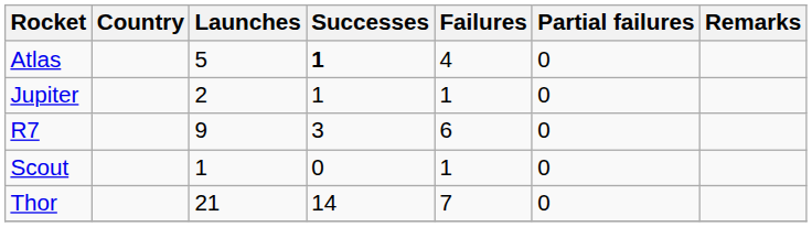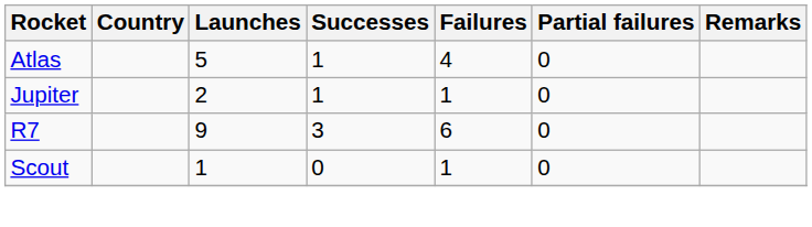 <table class="wikitable sortable">
 <tr>
 <th>Rocket</th>
 <th>Country</th>
 <th>Launches</th>
 <th>Successes</th>
 <th>Failures</th>
 <th>Partial failures</th>
 <th>Remarks</th>
 </tr>
 <tr>
 <td><a href='#'>Atlas</a></td>
 <td></td>
 <td>5</td>
-<td><strong>1</strong></td>
+<td>1</td>
 <td>4</td>
 <td>0</td>
 <td></td>
 </tr>
 <tr>
 <td><a href='#'>Jupiter</a></td>
 <td></td>
 <td>2</td>
 <td>1</td>
 <td>1</td>
 <td>0</td>
 <td></td>
 </tr>
 <tr>
 <td><a href='#'>R7</a></td>
 <td></td>
 <td>9</td>
 <td>3</td>
 <td>6</td>
 <td>0</td>
 <td></td>
 </tr>
 <tr>
 <td><a href='#'>Scout</a></td>
 <td></td>
 <td>1</td>
 <td>0</td>
 <td>1</td>
 <td>0</td>
 <td></td>
 </tr>
 <tr>
-<td><a href='#'>Thor</a></td>
-<td></td>
-<td>21</td>
-<td>14</td>
-<td>7</td>
-<td>0</td>
-<td></td>
-</tr>
-<tr>
 </tr>
 </table>
